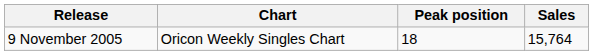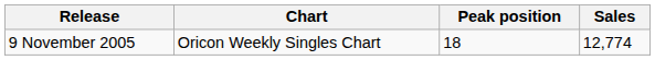 <table class="wikitable" width="650px">
 <tr>
 <th>Release</th>
 <th>Chart</th>
 <th>Peak position</th>
 <th>Sales</th>
 </tr>
 <tr>
 <td>9 November 2005</td>
 <td>Oricon Weekly Singles Chart</td>
 <td>18</td>
-<td>15,764</td>
+<td>12,774</td>
 </tr>
 </table>
